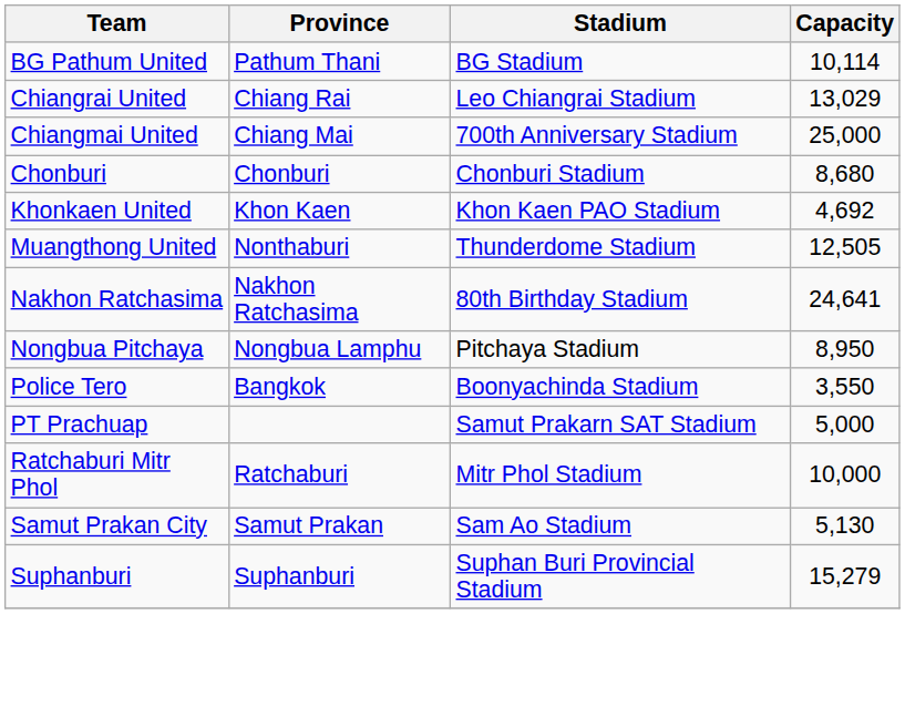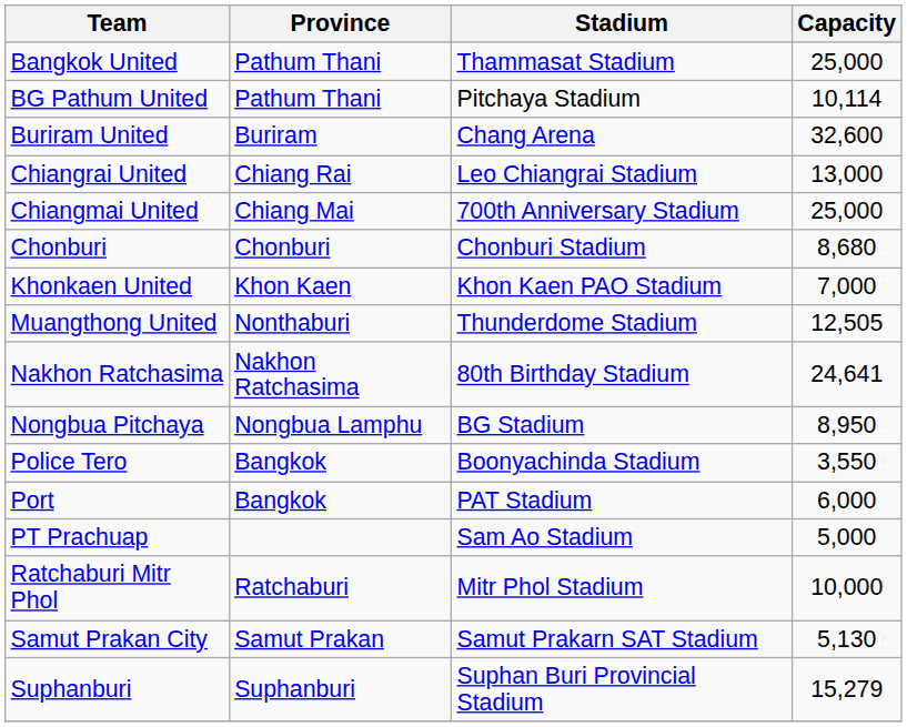 <table class="wikitable sortable">
 <tr>
 <th>Team</th>
 <th>Province</th>
 <th>Stadium</th>
 <th>Capacity</th>
 </tr>
 <tr>
+<td><a href='#'>Bangkok United</a></td>
+<td><a href='#'>Pathum Thani</a></td>
+<td><a href='#'>Thammasat Stadium</a></td>
+<td align="center">25,000</td>
+</tr>
+<tr>
 <td><a href='#'>BG Pathum United</a></td>
 <td><a href='#'>Pathum Thani</a></td>
-<td><a href='#'>BG Stadium</a></td>
+<td>Pitchaya Stadium</td>
 <td align="center">10,114</td>
+</tr>
+<tr>
+<td><a href='#'>Buriram United</a></td>
+<td><a href='#'>Buriram</a></td>
+<td><a href='#'>Chang Arena</a></td>
+<td align="center">32,600</td>
 </tr>
 <tr>
 <td><a href='#'>Chiangrai United</a></td>
 <td><a href='#'>Chiang Rai</a></td>
 <td><a href='#'>Leo Chiangrai Stadium</a></td>
-<td align="center">13,029</td>
+<td align="center">13,000</td>
 </tr>
 <tr>
 <td><a href='#'>Chiangmai United</a></td>
 <td><a href='#'>Chiang Mai</a></td>
 <td><a href='#'>700th Anniversary Stadium</a></td>
 <td align="center">25,000</td>
 </tr>
 <tr>
 <td><a href='#'>Chonburi</a></td>
 <td><a href='#'>Chonburi</a></td>
 <td><a href='#'>Chonburi Stadium</a></td>
 <td align="center">8,680</td>
 </tr>
 <tr>
 <td><a href='#'>Khonkaen United</a></td>
 <td><a href='#'>Khon Kaen</a></td>
 <td><a href='#'>Khon Kaen PAO Stadium</a></td>
-<td align="center">4,692</td>
+<td align="center">7,000</td>
 </tr>
 <tr>
 <td><a href='#'>Muangthong United</a></td>
 <td><a href='#'>Nonthaburi</a></td>
 <td><a href='#'>Thunderdome Stadium</a></td>
 <td align="center">12,505</td>
 </tr>
 <tr>
 <td><a href='#'>Nakhon Ratchasima</a></td>
 <td><a href='#'>Nakhon Ratchasima</a></td>
 <td><a href='#'>80th Birthday Stadium</a></td>
 <td align="center">24,641</td>
 </tr>
 <tr>
 <td><a href='#'>Nongbua Pitchaya</a></td>
 <td><a href='#'>Nongbua Lamphu</a></td>
-<td>Pitchaya Stadium</td>
+<td><a href='#'>BG Stadium</a></td>
 <td align="center">8,950</td>
 </tr>
 <tr>
 <td><a href='#'>Police Tero</a></td>
 <td><a href='#'>Bangkok</a></td>
 <td><a href='#'>Boonyachinda Stadium</a></td>
 <td align="center">3,550</td>
 </tr>
 <tr>
+<td><a href='#'>Port</a></td>
+<td><a href='#'>Bangkok</a></td>
+<td><a href='#'>PAT Stadium</a></td>
+<td align="center">6,000</td>
+</tr>
+<tr>
 <td><a href='#'>PT Prachuap</a></td>
 <td></td>
-<td><a href='#'>Samut Prakarn SAT Stadium</a></td>
+<td><a href='#'>Sam Ao Stadium</a></td>
 <td align="center">5,000</td>
 </tr>
 <tr>
 <td><a href='#'>Ratchaburi Mitr Phol</a></td>
 <td><a href='#'>Ratchaburi</a></td>
 <td><a href='#'>Mitr Phol Stadium</a></td>
 <td align="center">10,000</td>
 </tr>
 <tr>
 <td><a href='#'>Samut Prakan City</a></td>
 <td><a href='#'>Samut Prakan</a></td>
-<td><a href='#'>Sam Ao Stadium</a></td>
+<td><a href='#'>Samut Prakarn SAT Stadium</a></td>
 <td align="center">5,130</td>
 </tr>
 <tr>
 <td><a href='#'>Suphanburi</a></td>
 <td><a href='#'>Suphanburi</a></td>
 <td><a href='#'>Suphan Buri Provincial Stadium</a></td>
 <td align="center">15,279</td>
 </tr>
 <tr>
 </tr>
 </table>
